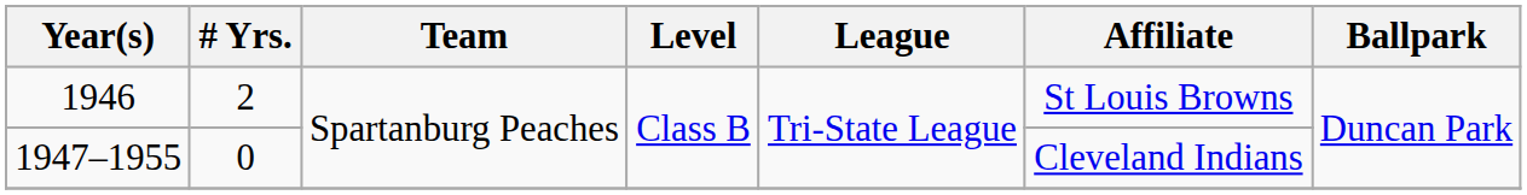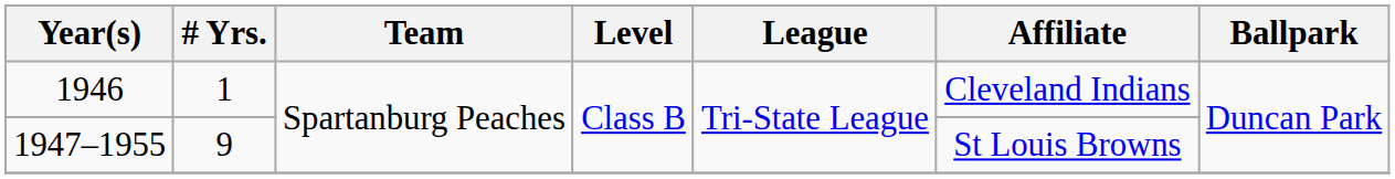 <table class="wikitable" style="text-align:center; font-size: 95%;">
 <tr>
 <th>Year(s)</th>
 <th># Yrs.</th>
 <th>Team</th>
 <th>Level</th>
 <th>League</th>
 <th>Affiliate</th>
 <th>Ballpark</th>
 </tr>
 <tr>
 <td>1946</td>
-<td>2</td>
+<td>1</td>
 <td rowspan=2>Spartanburg Peaches</td>
 <td rowspan=2><a href='#'>Class B</a></td>
 <td rowspan=2><a href='#'>Tri-State League</a></td>
-<td><a href='#'>St Louis Browns</a></td>
+<td><a href='#'>Cleveland Indians</a></td>
 <td rowspan=2><a href='#'>Duncan Park</a></td>
 </tr>
 <tr>
 <td>1947–1955</td>
-<td>0</td>
-<td><a href='#'>Cleveland Indians</a></td>
+<td>9</td>
+<td><a href='#'>St Louis Browns</a></td>
 </tr>
 <tr>
 </tr>
 </table>
